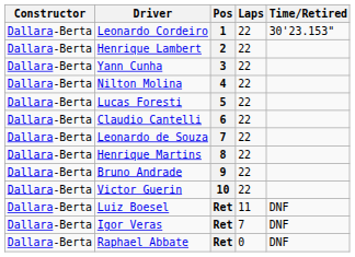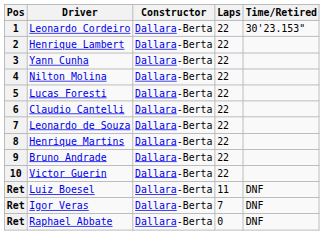 <table class="wikitable">
 <tr>
+<th>Pos</th>
+<th>Driver</th>
 <th>Constructor</th>
-<th>Driver</th>
-<th>Pos</th>
 <th>Laps</th>
 <th>Time/Retired</th>
 </tr>
 <tr>
+<th>1</th>
+<td> <a href='#'>Leonardo Cordeiro</a></td>
 <td><a href='#'>Dallara</a>-Berta</td>
-<td> <a href='#'>Leonardo Cordeiro</a></td>
-<th>1</th>
 <td>22</td>
 <td>30'23.153"</td>
 </tr>
 <tr>
+<th>2</th>
+<td> <a href='#'>Henrique Lambert</a></td>
 <td><a href='#'>Dallara</a>-Berta</td>
-<td> <a href='#'>Henrique Lambert</a></td>
-<th>2</th>
 <td>22</td>
 <td></td>
 </tr>
 <tr>
+<th>3</th>
+<td> <a href='#'>Yann Cunha</a></td>
 <td><a href='#'>Dallara</a>-Berta</td>
-<td> <a href='#'>Yann Cunha</a></td>
-<th>3</th>
 <td>22</td>
 <td></td>
 </tr>
 <tr>
+<th>4</th>
+<td> <a href='#'>Nilton Molina</a></td>
 <td><a href='#'>Dallara</a>-Berta</td>
-<td> <a href='#'>Nilton Molina</a></td>
-<th>4</th>
 <td>22</td>
 <td></td>
 </tr>
 <tr>
+<th>5</th>
+<td> <a href='#'>Lucas Foresti</a></td>
 <td><a href='#'>Dallara</a>-Berta</td>
-<td> <a href='#'>Lucas Foresti</a></td>
-<th>5</th>
 <td>22</td>
 <td></td>
 </tr>
 <tr>
+<th>6</th>
+<td> <a href='#'>Claudio Cantelli</a></td>
 <td><a href='#'>Dallara</a>-Berta</td>
-<td> <a href='#'>Claudio Cantelli</a></td>
-<th>6</th>
 <td>22</td>
 <td></td>
 </tr>
 <tr>
+<th>7</th>
+<td> <a href='#'>Leonardo de Souza</a></td>
 <td><a href='#'>Dallara</a>-Berta</td>
-<td> <a href='#'>Leonardo de Souza</a></td>
-<th>7</th>
 <td>22</td>
 <td></td>
 </tr>
 <tr>
+<th>8</th>
+<td> <a href='#'>Henrique Martins</a></td>
 <td><a href='#'>Dallara</a>-Berta</td>
-<td> <a href='#'>Henrique Martins</a></td>
-<th>8</th>
 <td>22</td>
 <td></td>
 </tr>
 <tr>
+<th>9</th>
+<td> <a href='#'>Bruno Andrade</a></td>
 <td><a href='#'>Dallara</a>-Berta</td>
-<td> <a href='#'>Bruno Andrade</a></td>
-<th>9</th>
 <td>22</td>
 <td></td>
 </tr>
 <tr>
+<th>10</th>
+<td> <a href='#'>Victor Guerin</a></td>
 <td><a href='#'>Dallara</a>-Berta</td>
-<td> <a href='#'>Victor Guerin</a></td>
-<th>10</th>
 <td>22</td>
 <td></td>
 </tr>
 <tr>
+<th>Ret</th>
+<td> <a href='#'>Luiz Boesel</a></td>
 <td><a href='#'>Dallara</a>-Berta</td>
-<td> <a href='#'>Luiz Boesel</a></td>
-<th>Ret</th>
 <td>11</td>
 <td>DNF</td>
 </tr>
 <tr>
+<th>Ret</th>
+<td> <a href='#'>Igor Veras</a></td>
 <td><a href='#'>Dallara</a>-Berta</td>
-<td> <a href='#'>Igor Veras</a></td>
-<th>Ret</th>
 <td>7</td>
 <td>DNF</td>
 </tr>
 <tr>
+<th>Ret</th>
+<td> <a href='#'>Raphael Abbate</a></td>
 <td><a href='#'>Dallara</a>-Berta</td>
-<td> <a href='#'>Raphael Abbate</a></td>
-<th>Ret</th>
 <td>0</td>
 <td>DNF</td>
 </tr>
 </table>
